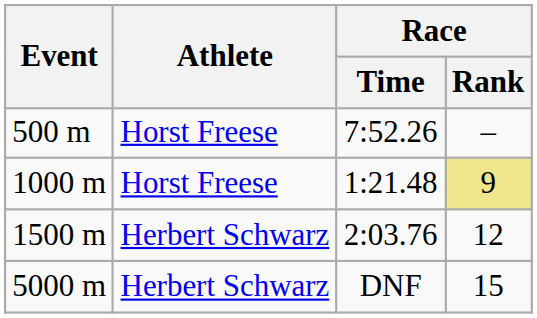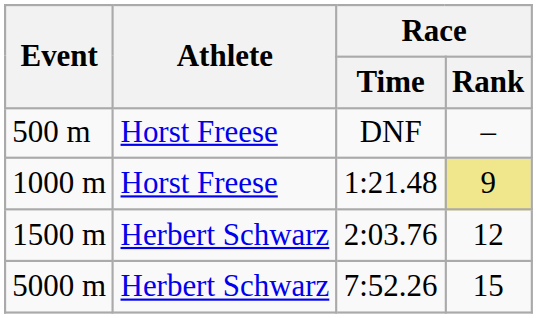 <table class="wikitable" border="1" style="font-size:90%">
 <tr>
 <th rowspan=2>Event</th>
 <th rowspan=2>Athlete</th>
 <th colspan=2>Race</th>
 </tr>
 <tr>
 <th>Time</th>
 <th>Rank</th>
 </tr>
 <tr>
 <td>500 m</td>
 <td><a href='#'>Horst Freese</a></td>
-<td align=center>7:52.26</td>
+<td align=center>DNF</td>
 <td align=center>–</td>
 </tr>
 <tr>
 <td>1000 m</td>
 <td><a href='#'>Horst Freese</a></td>
 <td align=center>1:21.48</td>
 <td align=center style="background: khaki;">9</td>
 </tr>
 <tr>
 <td>1500 m</td>
 <td><a href='#'>Herbert Schwarz</a></td>
 <td align=center>2:03.76</td>
 <td align=center>12</td>
 </tr>
 <tr>
 <td>5000 m</td>
 <td><a href='#'>Herbert Schwarz</a></td>
-<td align=center>DNF</td>
+<td align=center>7:52.26</td>
 <td align=center>15</td>
 </tr>
 </table>
